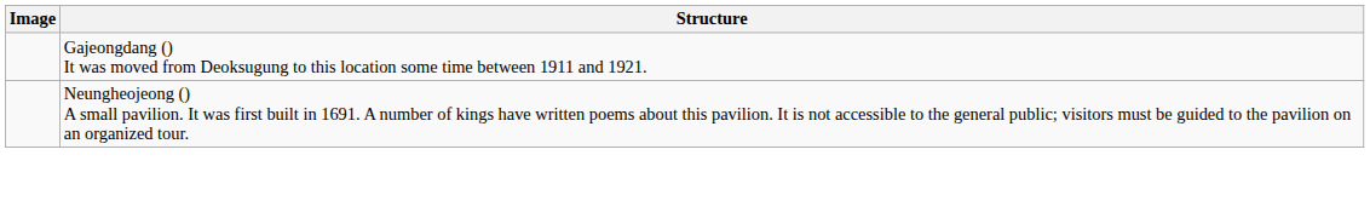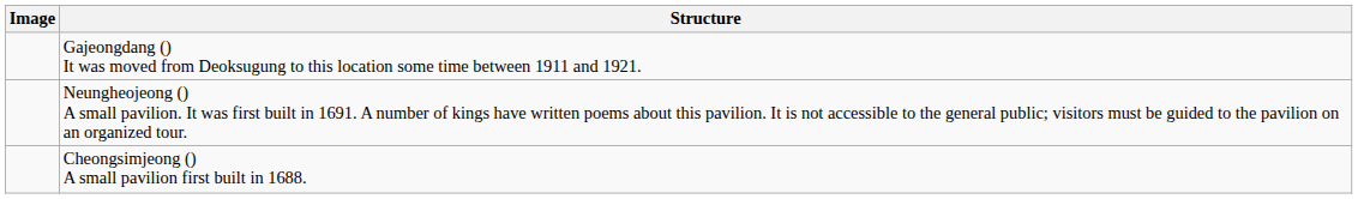 <table class="wikitable">
 <tr>
 <th>Image</th>
 <th>Structure</th>
 </tr>
 <tr>
 <td></td>
 <td>Gajeongdang ()<br>It was moved from Deoksugung to this location some time between 1911 and 1921.</td>
 </tr>
 <tr>
 <td></td>
 <td>Neungheojeong ()<br>A small pavilion. It was first built in 1691. A number of kings have written poems about this pavilion. It is not accessible to the general public; visitors must be guided to the pavilion on an organized tour.</td>
 </tr>
+<tr>
+<td></td>
+<td>Cheongsimjeong ()<br>A small pavilion first built in 1688.</td>
+</tr>
 </table>
